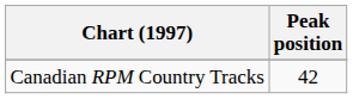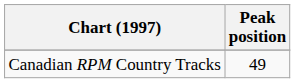 <table class="wikitable sortable">
 <tr>
 <th>Chart (1997)</th>
 <th>Peak<br>position</th>
 </tr>
 <tr>
 </tr>
 <tr>
 <td>Canadian <em>RPM</em> Country Tracks</td>
-<td align="center">42</td>
+<td align="center">49</td>
 </tr>
 </table>
